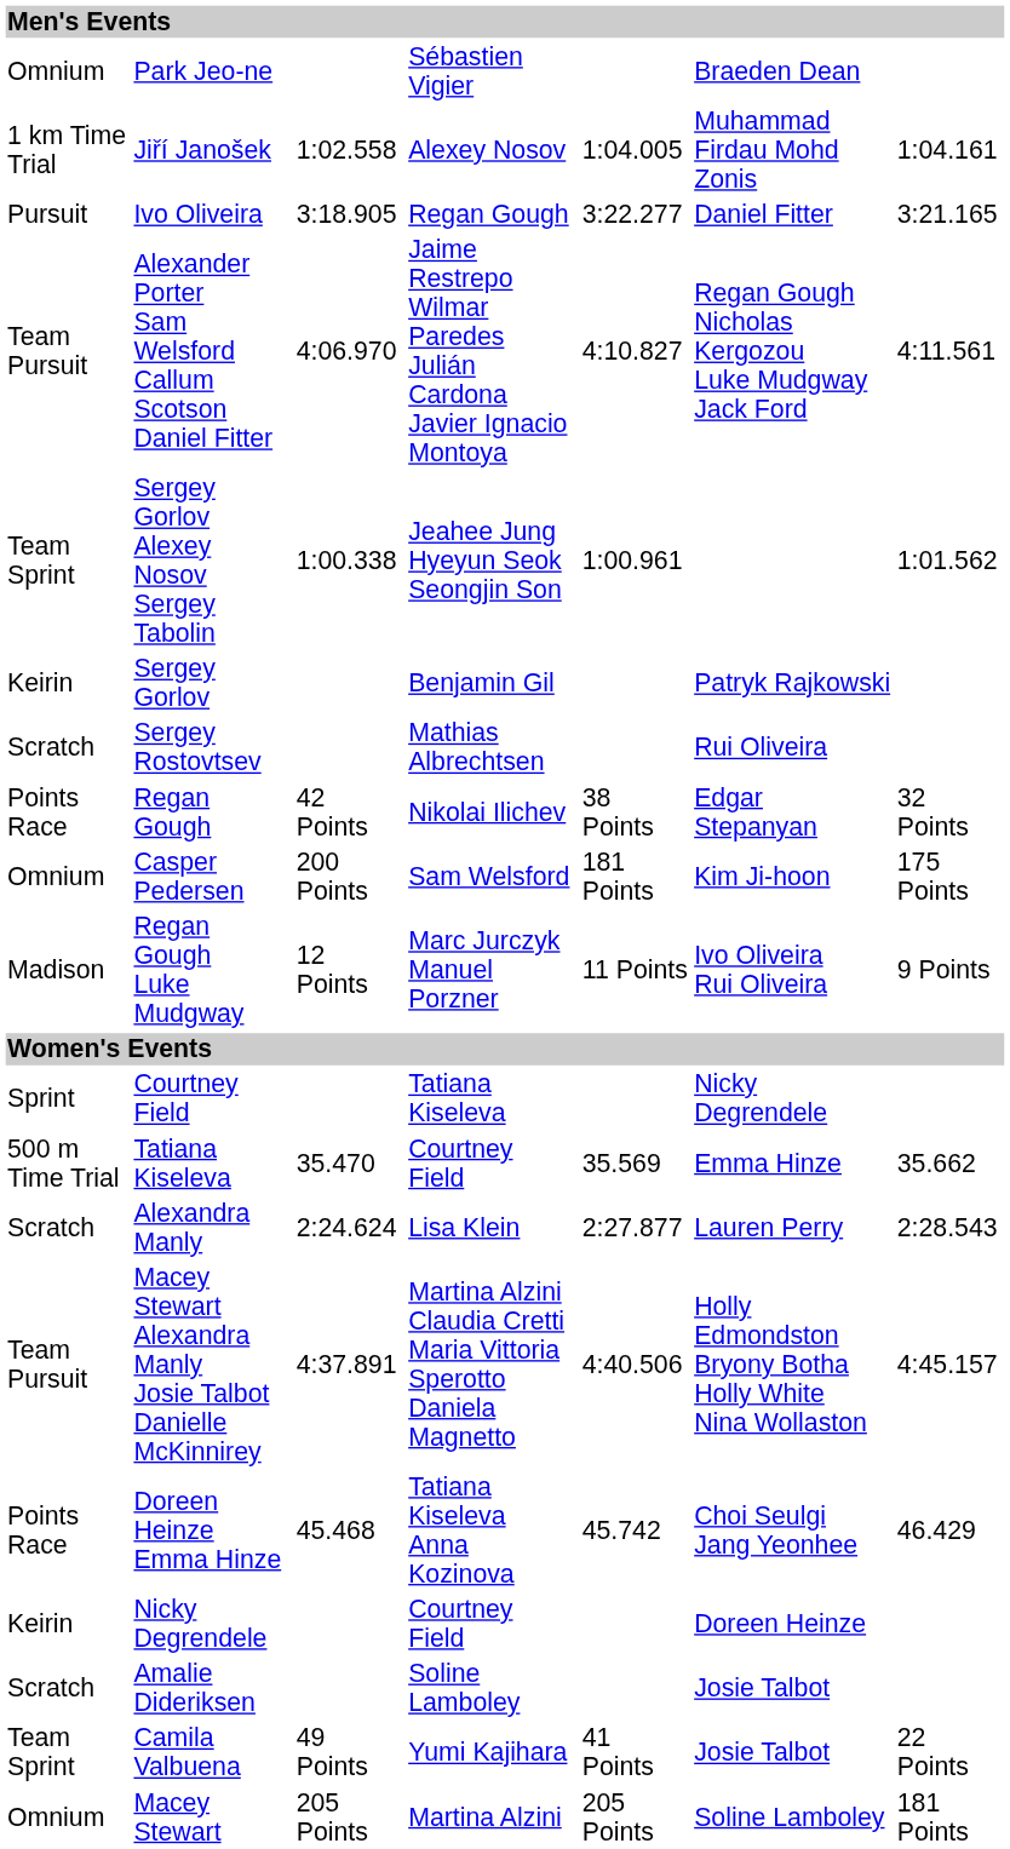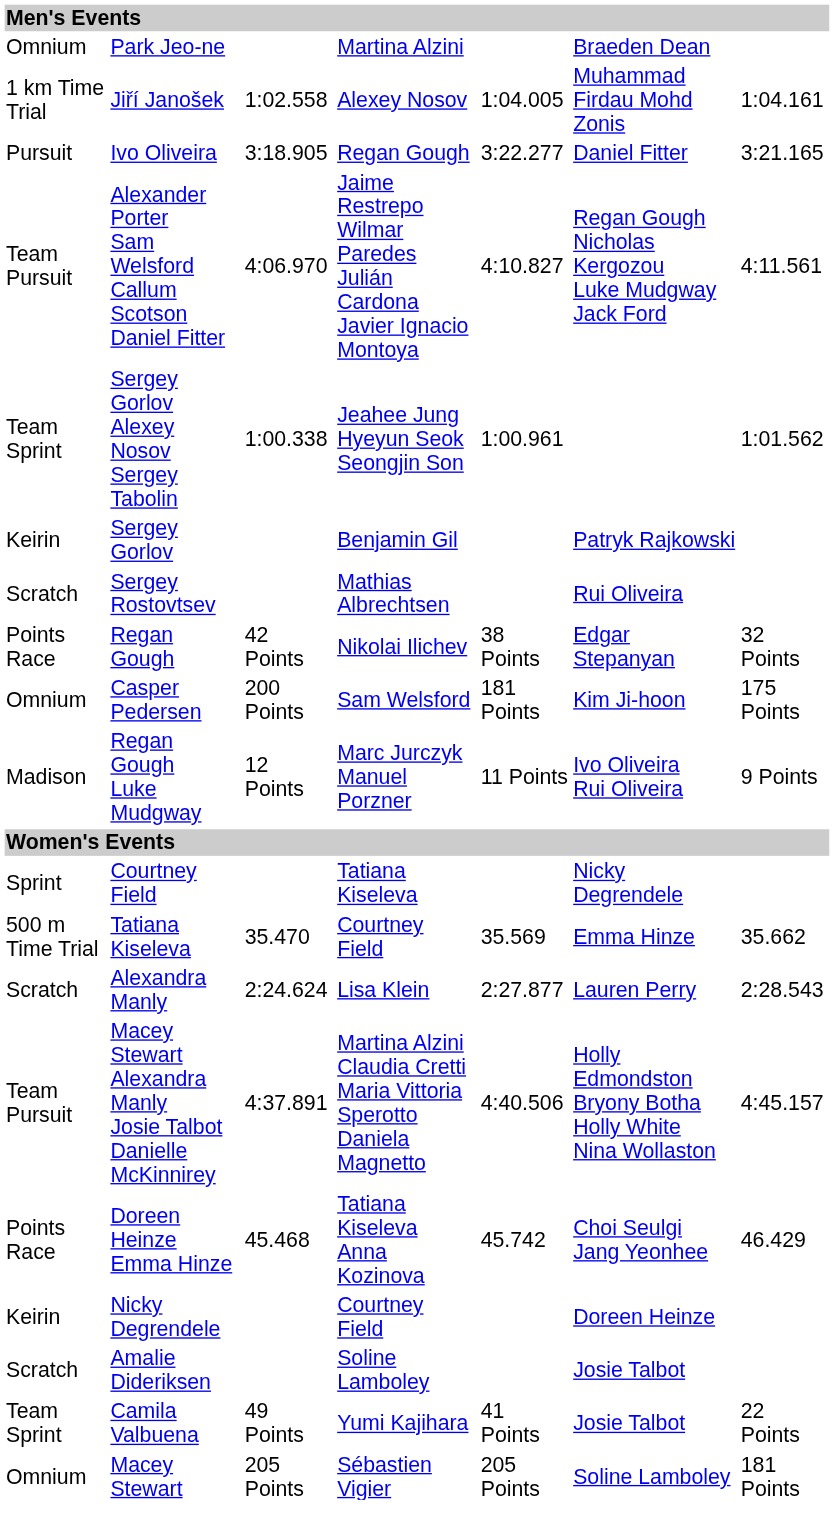 <table>
 <tr bgcolor="#cccccc">
 <td colspan=7><strong>Men's Events</strong></td>
 </tr>
 <tr>
 <td>Omnium<br></td>
 <td><a href='#'>Park Jeo-ne</a><br><small></small></td>
 <td></td>
-<td><a href='#'>Sébastien Vigier</a><br><small></small></td>
+<td><a href='#'>Martina Alzini</a><br><small></small></td>
 <td></td>
 <td><a href='#'>Braeden Dean</a><br><small></small></td>
 <td></td>
 </tr>
 <tr>
 <td>1 km Time Trial<br></td>
 <td><a href='#'>Jiří Janošek</a><br><small></small></td>
 <td>1:02.558</td>
 <td><a href='#'>Alexey Nosov</a><br><small></small></td>
 <td>1:04.005</td>
 <td><a href='#'>Muhammad Firdau Mohd Zonis</a><br><small></small></td>
 <td>1:04.161</td>
 </tr>
 <tr>
 <td>Pursuit<br></td>
 <td><a href='#'>Ivo Oliveira</a><br><small></small></td>
 <td>3:18.905</td>
 <td><a href='#'>Regan Gough</a><br><small></small></td>
 <td>3:22.277</td>
 <td><a href='#'>Daniel Fitter</a><br><small></small></td>
 <td>3:21.165</td>
 </tr>
 <tr>
 <td>Team Pursuit<br></td>
 <td><a href='#'>Alexander Porter</a><br><a href='#'>Sam Welsford</a><br><a href='#'>Callum Scotson</a><br><a href='#'>Daniel Fitter</a><br><small></small></td>
 <td>4:06.970</td>
 <td><a href='#'>Jaime Restrepo</a><br><a href='#'>Wilmar Paredes</a><br><a href='#'>Julián Cardona</a><br><a href='#'>Javier Ignacio Montoya</a><br><small></small></td>
 <td>4:10.827</td>
 <td><a href='#'>Regan Gough</a><br><a href='#'>Nicholas Kergozou</a><br><a href='#'>Luke Mudgway</a><br><a href='#'>Jack Ford</a><br><small></small></td>
 <td>4:11.561</td>
 </tr>
 <tr>
 <td>Team Sprint<br></td>
 <td><a href='#'>Sergey Gorlov</a><br><a href='#'>Alexey Nosov</a><br><a href='#'>Sergey Tabolin</a><br><small></small></td>
 <td>1:00.338</td>
 <td><a href='#'>Jeahee Jung</a><br><a href='#'>Hyeyun Seok</a><br><a href='#'>Seongjin Son</a><br><small></small></td>
 <td>1:00.961</td>
 <td><br><br><br><small></small></td>
 <td>1:01.562</td>
 </tr>
 <tr>
 <td>Keirin<br></td>
 <td><a href='#'>Sergey Gorlov</a><br><small></small></td>
 <td></td>
 <td><a href='#'>Benjamin Gil</a><br><small></small></td>
 <td></td>
 <td><a href='#'>Patryk Rajkowski</a><br><small></small></td>
 <td></td>
 </tr>
 <tr>
 <td>Scratch<br></td>
 <td><a href='#'>Sergey Rostovtsev</a><br><small></small></td>
 <td></td>
 <td><a href='#'>Mathias Albrechtsen</a><br><small></small></td>
 <td></td>
 <td><a href='#'>Rui Oliveira</a><br><small></small></td>
 <td></td>
 </tr>
 <tr>
 <td>Points Race<br></td>
 <td><a href='#'>Regan Gough</a><br><small></small></td>
 <td>42 Points</td>
 <td><a href='#'>Nikolai Ilichev</a><br><small></small></td>
 <td>38 Points</td>
 <td><a href='#'>Edgar Stepanyan</a><br><small></small></td>
 <td>32 Points</td>
 </tr>
 <tr>
 <td>Omnium<br></td>
 <td><a href='#'>Casper Pedersen</a><br><small></small></td>
 <td>200 Points</td>
 <td><a href='#'>Sam Welsford</a><br><small></small></td>
 <td>181 Points</td>
 <td><a href='#'>Kim Ji-hoon</a><br><small></small></td>
 <td>175 Points</td>
 </tr>
 <tr>
 <td>Madison<br></td>
 <td><a href='#'>Regan Gough</a><br><a href='#'>Luke Mudgway</a><br><small></small></td>
 <td>12 Points</td>
 <td><a href='#'>Marc Jurczyk</a><br><a href='#'>Manuel Porzner</a><br><small></small></td>
 <td>11 Points</td>
 <td><a href='#'>Ivo Oliveira</a><br><a href='#'>Rui Oliveira</a><br><small></small></td>
 <td>9 Points</td>
 </tr>
 <tr bgcolor="#cccccc">
 <td colspan=7><strong>Women's Events</strong></td>
 </tr>
 <tr>
 <td>Sprint <br></td>
 <td><a href='#'>Courtney Field</a><br><small></small></td>
 <td></td>
 <td><a href='#'>Tatiana Kiseleva</a><br><small></small></td>
 <td></td>
 <td><a href='#'>Nicky Degrendele</a><br><small></small></td>
 <td></td>
 </tr>
 <tr>
 <td>500 m Time Trial<br></td>
 <td><a href='#'>Tatiana Kiseleva</a><br><small></small></td>
 <td>35.470</td>
 <td><a href='#'>Courtney Field</a><br><small></small></td>
 <td>35.569</td>
 <td><a href='#'>Emma Hinze</a><br><small></small></td>
 <td>35.662</td>
 </tr>
 <tr>
 <td>Scratch<br></td>
 <td><a href='#'>Alexandra Manly</a><br><small></small></td>
 <td>2:24.624</td>
 <td><a href='#'>Lisa Klein</a><br><small></small></td>
 <td>2:27.877</td>
 <td><a href='#'>Lauren Perry</a><br><small></small></td>
 <td>2:28.543</td>
 </tr>
 <tr>
 <td>Team Pursuit<br></td>
 <td><a href='#'>Macey Stewart</a><br><a href='#'>Alexandra Manly</a><br><a href='#'>Josie Talbot</a><br><a href='#'>Danielle McKinnirey</a><br><small></small></td>
 <td>4:37.891</td>
 <td><a href='#'>Martina Alzini</a><br><a href='#'>Claudia Cretti</a><br><a href='#'>Maria Vittoria Sperotto</a><br><a href='#'>Daniela Magnetto</a><br><small></small></td>
 <td>4:40.506</td>
 <td><a href='#'>Holly Edmondston</a><br><a href='#'>Bryony Botha</a><br><a href='#'>Holly White</a><br><a href='#'>Nina Wollaston</a><br><small></small></td>
 <td>4:45.157</td>
 </tr>
 <tr>
 <td>Points Race<br></td>
 <td><a href='#'>Doreen Heinze</a><br><a href='#'>Emma Hinze</a><br><small></small></td>
 <td>45.468</td>
 <td><a href='#'>Tatiana Kiseleva</a><br><a href='#'>Anna Kozinova</a><br><small></small></td>
 <td>45.742</td>
 <td><a href='#'>Choi Seulgi</a><br><a href='#'>Jang Yeonhee</a><br><small></small></td>
 <td>46.429</td>
 </tr>
 <tr>
 <td>Keirin<br></td>
 <td><a href='#'>Nicky Degrendele</a><br><small></small></td>
 <td></td>
 <td><a href='#'>Courtney Field</a><br><small></small></td>
 <td></td>
 <td><a href='#'>Doreen Heinze</a><br><small></small></td>
 <td></td>
 </tr>
 <tr>
 <td>Scratch<br></td>
 <td><a href='#'>Amalie Dideriksen</a><br><small></small></td>
 <td></td>
 <td><a href='#'>Soline Lamboley</a><br><small></small></td>
 <td></td>
 <td><a href='#'>Josie Talbot</a><br><small></small></td>
 <td></td>
 </tr>
 <tr>
 <td>Team Sprint<br></td>
 <td><a href='#'>Camila Valbuena</a><br><small></small></td>
 <td>49 Points</td>
 <td><a href='#'>Yumi Kajihara</a><br><small></small></td>
 <td>41 Points</td>
 <td><a href='#'>Josie Talbot</a><br><small></small></td>
 <td>22 Points</td>
 </tr>
 <tr>
 <td>Omnium<br></td>
 <td><a href='#'>Macey Stewart</a><br><small></small></td>
 <td>205 Points</td>
-<td><a href='#'>Martina Alzini</a><br><small></small></td>
+<td><a href='#'>Sébastien Vigier</a><br><small></small></td>
 <td>205 Points</td>
 <td><a href='#'>Soline Lamboley</a><br><small></small></td>
 <td>181 Points</td>
 </tr>
 </table>
